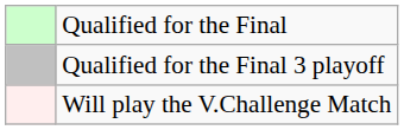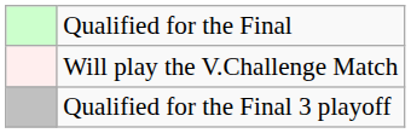 <table class="wikitable">
 <tr>
 <td width="25" bgcolor=#CCFFCC></td>
 <td>Qualified for the Final </td>
 </tr>
 <tr>
+<td width="25" bgcolor=#FFEEEE></td>
+<td>Will play the V.Challenge Match</td>
+</tr>
+<tr>
 <td width="25" bgcolor=#c0c0c0></td>
 <td>Qualified for the Final 3 playoff</td>
 </tr>
-<tr>
-<td width="25" bgcolor=#FFEEEE></td>
-<td>Will play the V.Challenge Match</td>
-</tr>
 </table>
